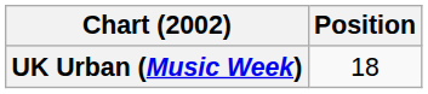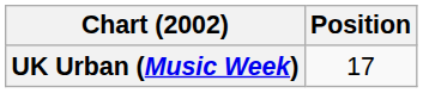 <table class="wikitable sortable plainrowheaders" style="text-align:center">
 <tr>
 <th>Chart (2002)</th>
 <th>Position</th>
 </tr>
 <tr>
 <th scope="row">UK Urban (<em><a href='#'>Music Week</a></em>)</th>
-<td>18</td>
+<td>17</td>
 </tr>
 </table>
